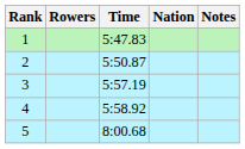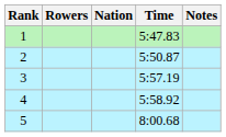 <table class="wikitable sortable" style="text-align:center">
 <tr>
 <th>Rank</th>
 <th>Rowers</th>
+<th>Nation</th>
 <th>Time</th>
-<th>Nation</th>
 <th>Notes</th>
 </tr>
 <tr bgcolor=bbf3bb>
 <td>1</td>
 <td align=left data-sort-value="Butkus, Vytautas"></td>
+<td align=left></td>
 <td>5:47.83</td>
-<td align=left></td>
 <td></td>
 </tr>
 <tr bgcolor=bbf3ff>
 <td>2</td>
 <td align=left data-sort-value="Bußert, Karl-Heinz"></td>
+<td align=left></td>
 <td>5:50.87</td>
-<td align=left></td>
 <td></td>
 </tr>
 <tr bgcolor=bbf3ff>
 <td>3</td>
 <td align=left data-sort-value="Gerzilov, Eftim"></td>
+<td align=left></td>
 <td>5:57.19</td>
-<td align=left></td>
 <td></td>
 </tr>
 <tr bgcolor=bbf3ff>
 <td>4</td>
 <td align=left data-sort-value="Imbert, Charles"></td>
+<td align=left></td>
 <td>5:58.92</td>
-<td align=left></td>
 <td></td>
 </tr>
 <tr bgcolor=bbf3ff>
 <td>5</td>
 <td align=left data-sort-value="Luperón, Ramón"></td>
+<td align=left></td>
 <td>8:00.68</td>
-<td align=left></td>
 <td></td>
 </tr>
 </table>
